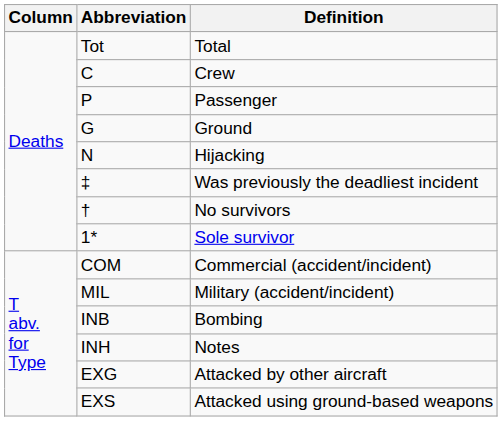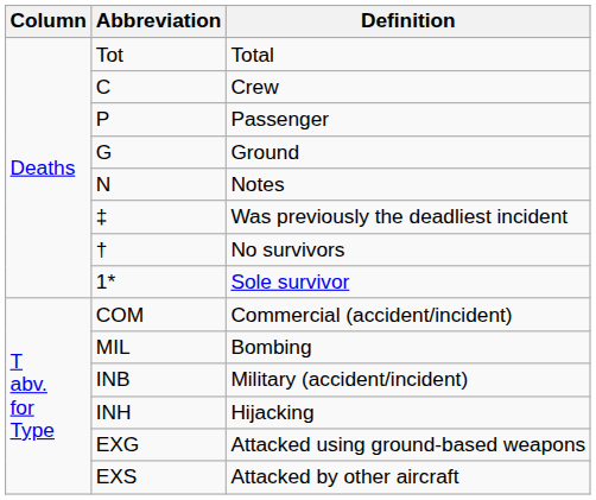 <table class="wikitable">
 <tr>
 <th scope="col">Column</th>
 <th scope="col">Abbreviation</th>
 <th scope="col">Definition</th>
 </tr>
 <tr>
 <td rowspan="8"><a href='#'>Deaths</a></td>
 <td scope="row">Tot</td>
 <td>Total</td>
 </tr>
 <tr>
 <td scope="row">C</td>
 <td>Crew</td>
 </tr>
 <tr>
 <td scope="row">P</td>
 <td>Passenger</td>
 </tr>
 <tr>
 <td scope="row">G</td>
 <td>Ground</td>
 </tr>
 <tr>
 <td scope="row">N</td>
-<td>Hijacking</td>
+<td>Notes</td>
 </tr>
 <tr>
 <td scope="row">‡</td>
 <td>Was previously the deadliest incident</td>
 </tr>
 <tr>
 <td scope="row">†</td>
 <td>No survivors</td>
 </tr>
 <tr>
 <td scope="row">1*</td>
 <td><a href='#'>Sole survivor</a></td>
 </tr>
 <tr>
 <td rowspan="6"><a href='#'>T<br>abv.<br>for<br>Type</a></td>
 <td scope="row">COM</td>
 <td>Commercial (accident/incident)</td>
 </tr>
 <tr>
 <td scope="row">MIL</td>
+<td>Bombing</td>
+</tr>
+<tr>
+<td scope="row">INB</td>
 <td>Military (accident/incident)</td>
 </tr>
 <tr>
-<td scope="row">INB</td>
-<td>Bombing</td>
-</tr>
-<tr>
 <td scope="row">INH</td>
-<td>Notes</td>
+<td>Hijacking</td>
 </tr>
 <tr>
 <td scope="row">EXG</td>
-<td>Attacked by other aircraft</td>
+<td>Attacked using ground-based weapons</td>
 </tr>
 <tr>
 <td scope="row">EXS</td>
-<td>Attacked using ground-based weapons</td>
+<td>Attacked by other aircraft</td>
 </tr>
 </table>
